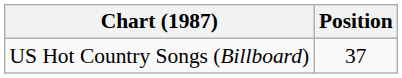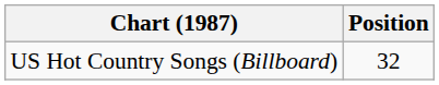 <table class="wikitable">
 <tr>
 <th>Chart (1987)</th>
 <th>Position</th>
 </tr>
 <tr>
 <td>US Hot Country Songs (<em>Billboard</em>)</td>
-<td align="center">37</td>
+<td align="center">32</td>
 </tr>
 </table>
